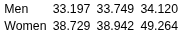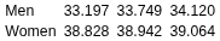 <table>
 <tr>
 <td>Men</td>
 <td></td>
 <td>33.197</td>
 <td></td>
 <td>33.749</td>
 <td></td>
 <td>34.120</td>
 </tr>
 <tr>
 <td>Women</td>
 <td></td>
-<td>38.729</td>
+<td>38.828</td>
 <td></td>
 <td>38.942</td>
 <td></td>
-<td>49.264</td>
+<td>39.064</td>
 </tr>
 </table>
